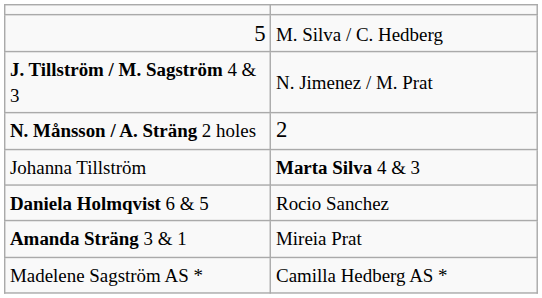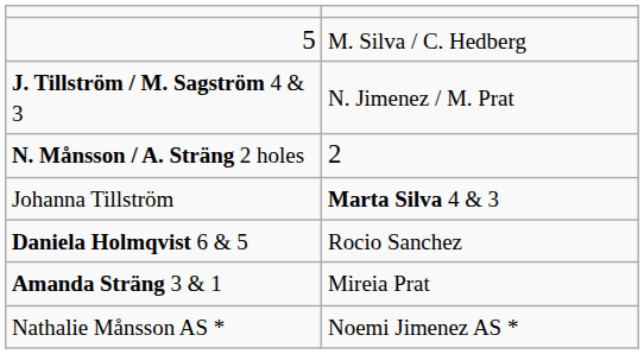 <table class="wikitable">
 <tr>
 <td align="center" width="180"></td>
 <td align="center" width="180"></td>
 </tr>
 <tr>
 <td align="right">5</td>
 <td><small>M. Silva / C. Hedberg</small></td>
 </tr>
 <tr>
 <td><small><strong>J. Tillström / M. Sagström</strong> 4 & 3</small></td>
 <td><small>N. Jimenez / M. Prat</small></td>
 </tr>
 <tr>
 <td><small><strong>N. Månsson / A. Sträng</strong> 2 holes</small></td>
 <td>2</td>
 </tr>
 <tr>
 <td><small>Johanna Tillström</small></td>
 <td><small><strong>Marta Silva</strong> 4 & 3</small></td>
 </tr>
 <tr>
 <td><small><strong>Daniela Holmqvist</strong> 6 & 5</small></td>
 <td><small>Rocio Sanchez</small></td>
 </tr>
 <tr>
 <td><small><strong>Amanda Sträng</strong> 3 & 1</small></td>
 <td><small>Mireia Prat</small></td>
 </tr>
 <tr>
-<td><small>Madelene Sagström AS *</small></td>
-<td><small>Camilla Hedberg AS *</small></td>
+<td><small>Nathalie Månsson AS *</small></td>
+<td><small>Noemi Jimenez AS *</small></td>
 </tr>
 </table>
